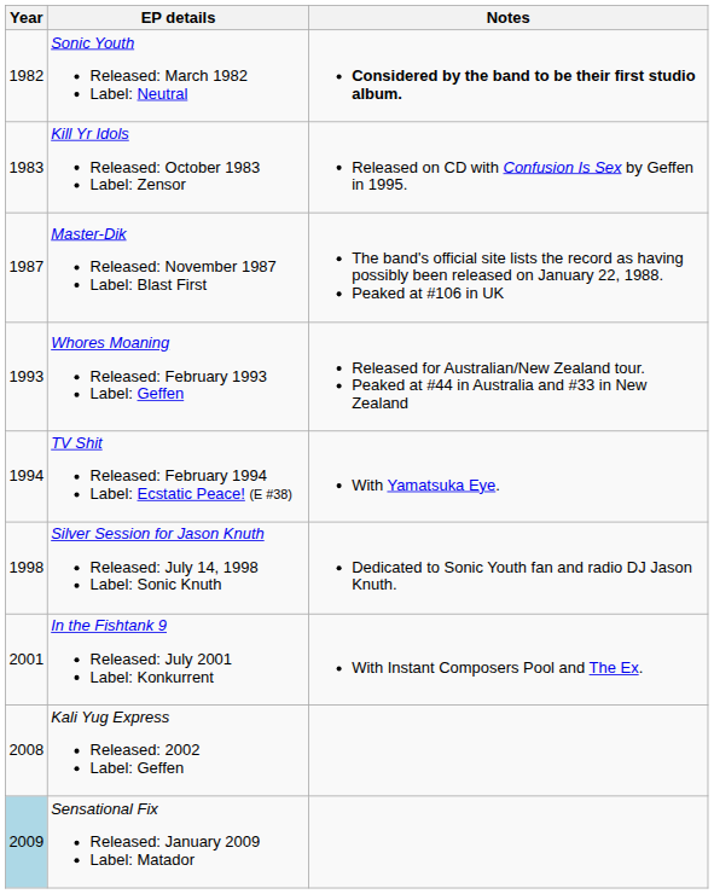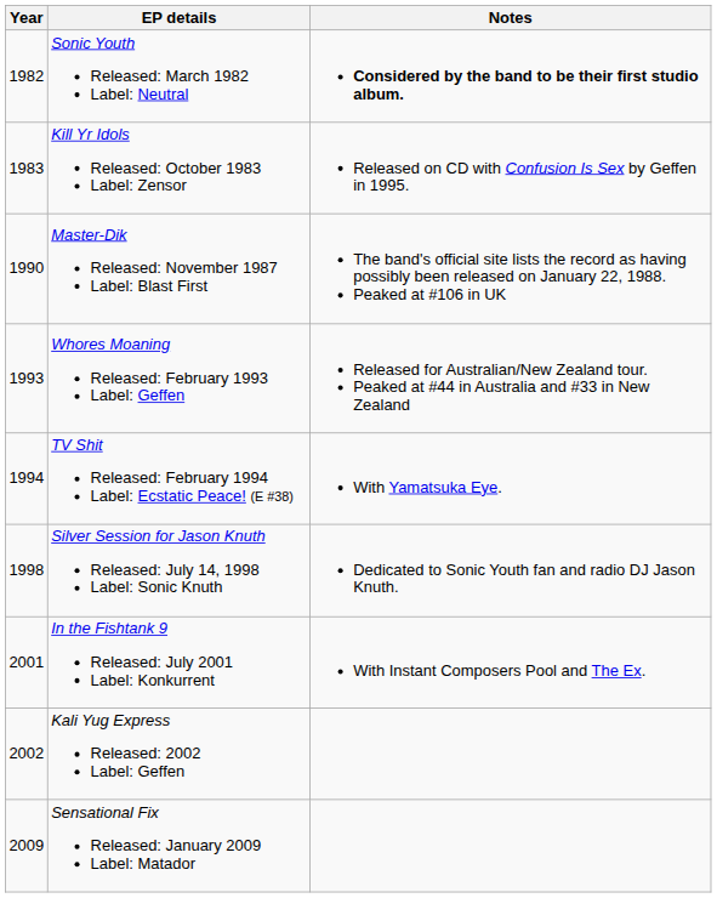 <table class="wikitable">
 <tr>
 <th width="33">Year</th>
 <th width="260">EP details</th>
 <th width="400">Notes</th>
 </tr>
 <tr>
 <td align="center">1982</td>
 <td><em><a href='#'>Sonic Youth</a></em><br><ul><li>Released: March 1982</li><li>Label: <a href='#'>Neutral</a></li></ul></td>
 <td><strong><br><ul><li>Considered by the band to be their first studio album.</li></ul></strong></td>
 </tr>
 <tr>
 <td align="center">1983</td>
 <td><em><a href='#'>Kill Yr Idols</a></em><br><ul><li>Released: October 1983</li><li>Label: Zensor</li></ul></td>
 <td><br><ul><li>Released on CD with <em><a href='#'>Confusion Is Sex</a></em> by Geffen in 1995.</li></ul></td>
 </tr>
 <tr>
-<td align="center">1987</td>
+<td align="center">1990</td>
 <td><em><a href='#'>Master-Dik</a></em><br><ul><li>Released: November 1987</li><li>Label: Blast First</li></ul></td>
 <td><br><ul><li>The band's official site lists the record as having possibly been released on January 22, 1988.</li><li>Peaked at #106 in UK</li></ul></td>
 </tr>
 <tr>
 <td align="center">1993</td>
 <td><em><a href='#'>Whores Moaning</a></em><br><ul><li>Released: February 1993</li><li>Label: <a href='#'>Geffen</a></li></ul></td>
 <td><br><ul><li>Released for Australian/New Zealand tour.</li><li>Peaked at #44 in Australia and #33 in New Zealand</li></ul></td>
 </tr>
 <tr>
 <td align="center">1994</td>
 <td><em><a href='#'>TV Shit</a></em><br><ul><li>Released: February 1994</li><li>Label: <a href='#'>Ecstatic Peace!</a> <small>(E #38)</small></li></ul></td>
 <td><br><ul><li>With <a href='#'>Yamatsuka Eye</a>.</li></ul></td>
 </tr>
 <tr>
 <td align="center">1998</td>
 <td><em><a href='#'>Silver Session for Jason Knuth</a></em><br><ul><li>Released: July 14, 1998</li><li>Label: Sonic Knuth</li></ul></td>
 <td><br><ul><li>Dedicated to Sonic Youth fan and radio DJ Jason Knuth.</li></ul></td>
 </tr>
 <tr>
 <td align="center">2001</td>
 <td><em><a href='#'>In the Fishtank 9</a></em><br><ul><li>Released: July 2001</li><li>Label: Konkurrent</li></ul></td>
 <td><br><ul><li>With Instant Composers Pool and <a href='#'>The Ex</a>.</li></ul></td>
 </tr>
 <tr>
-<td align="center">2008</td>
+<td align="center">2002</td>
 <td><em>Kali Yug Express</em><br><ul><li>Released: 2002</li><li>Label: Geffen</li></ul></td>
 <td></td>
 </tr>
 <tr>
-<td align="center" style="background: lightblue;">2009</td>
+<td align="center">2009</td>
 <td><em>Sensational Fix</em><br><ul><li>Released: January 2009</li><li>Label: Matador</li></ul></td>
 <td></td>
 </tr>
 </table>
